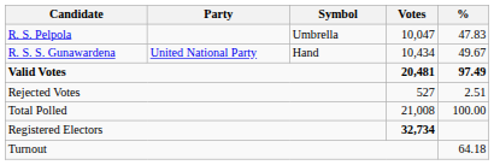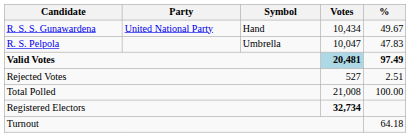 <table class="wikitable" border="1" style="text-align:right;">
 <tr>
 <th align=left width="180">Candidate</th>
 <th align=left width="180">Party</th>
 <th align=left width="120">Symbol</th>
 <th align=left width="60">Votes</th>
 <th align=left width="60">%</th>
 </tr>
 <tr>
+<td align=left><a href='#'>R. S. S. Gunawardena</a></td>
+<td align=left><a href='#'>United National Party</a></td>
+<td align=left>Hand</td>
+<td align=right>10,434</td>
+<td align=right>49.67</td>
+</tr>
+<tr>
 <td align=left><a href='#'>R. S. Pelpola</a></td>
 <td align=left></td>
 <td align=left>Umbrella</td>
 <td align=right>10,047</td>
 <td align=right>47.83</td>
 </tr>
 <tr>
-<td align=left><a href='#'>R. S. S. Gunawardena</a></td>
-<td align=left><a href='#'>United National Party</a></td>
-<td align=left>Hand</td>
-<td align=right>10,434</td>
-<td align=right>49.67</td>
-</tr>
-<tr>
 <td align=left colspan=3><strong>Valid Votes</strong></td>
-<td align=right><strong>20,481</strong></td>
+<td align=right style="background: lightblue;"><strong>20,481</strong></td>
 <td align=right><strong>97.49</strong></td>
 </tr>
 <tr>
 <td align=left colspan=3>Rejected Votes</td>
 <td align=right>527</td>
 <td align=right>2.51</td>
 </tr>
 <tr>
 <td align=left colspan=3>Total Polled</td>
 <td align=right>21,008</td>
 <td align=right>100.00</td>
 </tr>
 <tr>
 <td align=left colspan=3>Registered Electors</td>
 <td align=right><strong>32,734</strong></td>
 <td></td>
 </tr>
 <tr>
 <td align=left colspan=4>Turnout</td>
 <td align=right>64.18</td>
 </tr>
 </table>
